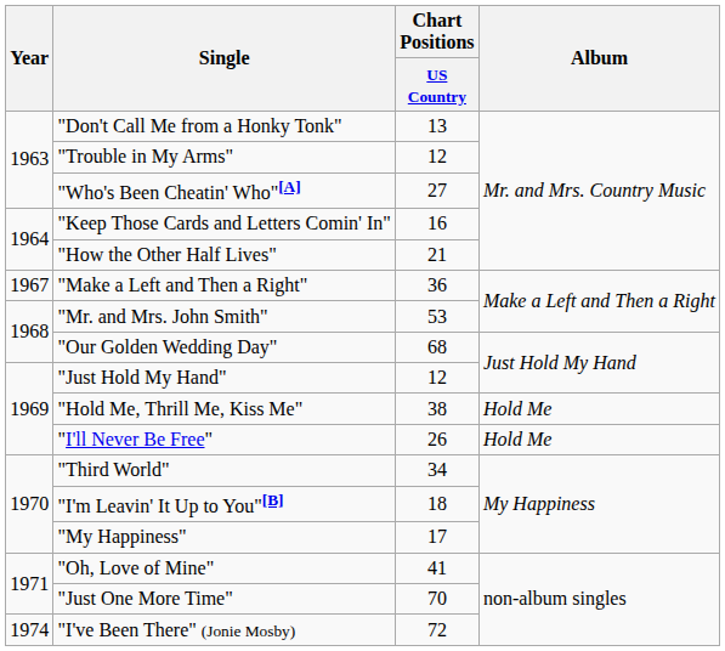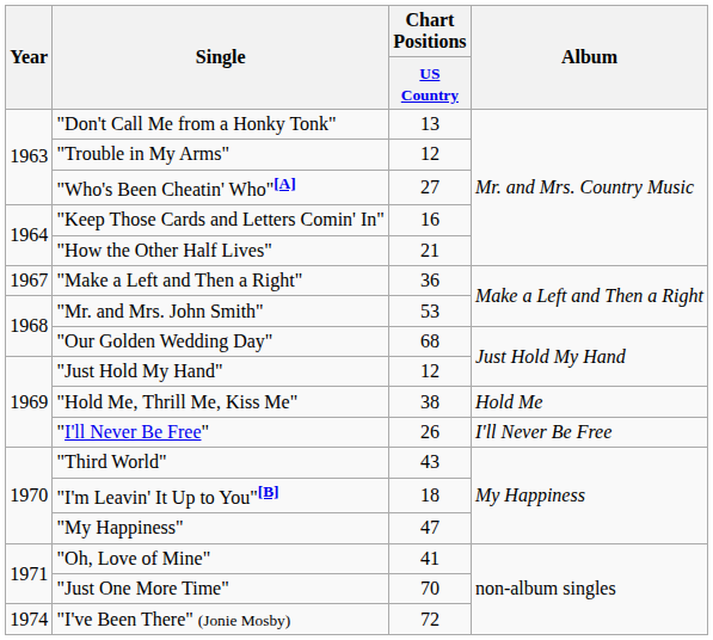 <table class="wikitable">
 <tr>
 <th rowspan="2">Year</th>
 <th rowspan="2">Single</th>
 <th colspan="1">Chart Positions</th>
 <th rowspan="2">Album</th>
 </tr>
 <tr>
 <th width="50"><small><a href='#'>US<br>Country</a><br></small></th>
 </tr>
 <tr>
 <td rowspan=3>1963</td>
 <td>"Don't Call Me from a Honky Tonk"</td>
 <td align=center>13</td>
 <td rowspan=5><em>Mr. and Mrs. Country Music</em></td>
 </tr>
 <tr>
 <td>"Trouble in My Arms"</td>
 <td align=center>12</td>
 </tr>
 <tr>
 <td>"Who's Been Cheatin' Who"<sup><span></span><a href='#'><strong>[A]</strong></a></sup></td>
 <td align=center>27</td>
 </tr>
 <tr>
 <td rowspan=2>1964</td>
 <td>"Keep Those Cards and Letters Comin' In"</td>
 <td align=center>16</td>
 </tr>
 <tr>
 <td>"How the Other Half Lives"</td>
 <td align=center>21</td>
 </tr>
 <tr>
 <td>1967</td>
 <td>"Make a Left and Then a Right"</td>
 <td align=center>36</td>
 <td rowspan=2><em>Make a Left and Then a Right</em></td>
 </tr>
 <tr>
 <td rowspan=2>1968</td>
 <td>"Mr. and Mrs. John Smith"</td>
 <td align=center>53</td>
 </tr>
 <tr>
 <td>"Our Golden Wedding Day"</td>
 <td align=center>68</td>
 <td rowspan=2><em>Just Hold My Hand</em></td>
 </tr>
 <tr>
 <td rowspan=3>1969</td>
 <td>"Just Hold My Hand"</td>
 <td align=center>12</td>
 </tr>
 <tr>
 <td>"Hold Me, Thrill Me, Kiss Me"</td>
 <td align=center>38</td>
 <td><em>Hold Me</em></td>
 </tr>
 <tr>
 <td>"<a href='#'>I'll Never Be Free</a>"</td>
 <td align=center>26</td>
-<td><em>Hold Me</em></td>
+<td><em>I'll Never Be Free</em></td>
 </tr>
 <tr>
 <td rowspan=3>1970</td>
 <td>"Third World"</td>
-<td align=center>34</td>
+<td align=center>43</td>
 <td rowspan=3><em>My Happiness</em></td>
 </tr>
 <tr>
 <td>"I'm Leavin' It Up to You"<sup><span></span><a href='#'><strong>[B]</strong></a></sup></td>
 <td align=center>18</td>
 </tr>
 <tr>
 <td>"My Happiness"</td>
-<td align=center>17</td>
+<td align=center>47</td>
 </tr>
 <tr>
 <td rowspan=2>1971</td>
 <td>"Oh, Love of Mine"</td>
 <td align=center>41</td>
 <td rowspan=3>non-album singles</td>
 </tr>
 <tr>
 <td>"Just One More Time"</td>
 <td align=center>70</td>
 </tr>
 <tr>
 <td>1974</td>
 <td>"I've Been There" <small>(Jonie Mosby)</small></td>
 <td align=center>72</td>
 </tr>
 </table>
